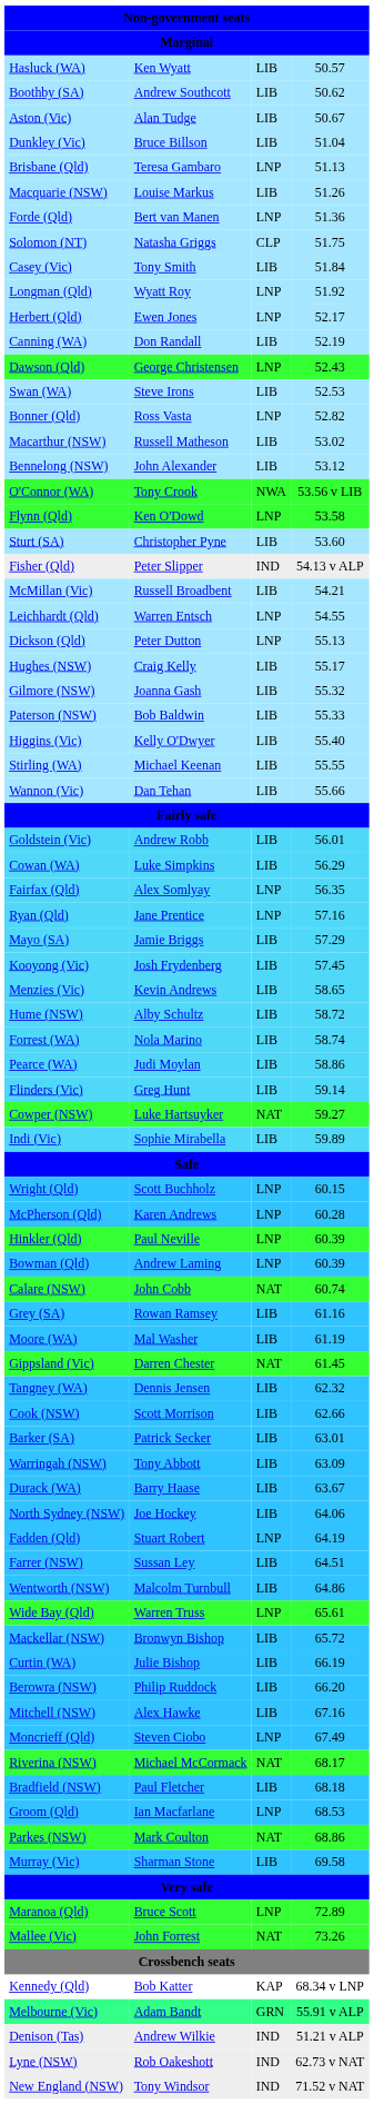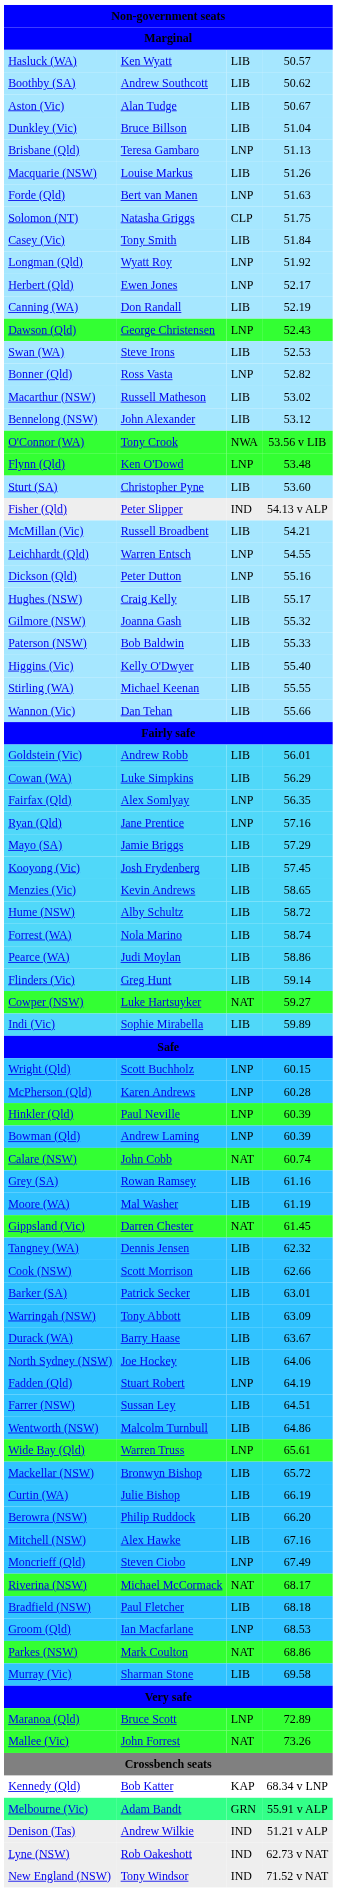 <table class="toccolours" align="left" cellpadding="5" cellspacing="0" style="margin-right: .5em; margin-top: .4em;font-size: 90%;">
 <tr>
 <td colspan=4 align="center" bgcolor="blue"><span><strong>Non-government seats</strong></span></td>
 </tr>
 <tr>
 <td colspan=4 align="center" bgcolor="blue"><span><strong>Marginal</strong></span></td>
 </tr>
 <tr bgcolor="A6E7FF">
 <td><a href='#'>Hasluck (WA)</a></td>
 <td><a href='#'>Ken Wyatt</a></td>
 <td>LIB</td>
 <td align="center">50.57</td>
 </tr>
 <tr bgcolor="A6E7FF">
 <td><a href='#'>Boothby (SA)</a></td>
 <td><a href='#'>Andrew Southcott</a></td>
 <td>LIB</td>
 <td align="center">50.62</td>
 </tr>
 <tr bgcolor="A6E7FF">
 <td><a href='#'>Aston (Vic)</a></td>
 <td><a href='#'>Alan Tudge</a></td>
 <td>LIB</td>
 <td align="center">50.67</td>
 </tr>
 <tr bgcolor="A6E7FF">
 <td><a href='#'>Dunkley (Vic)</a></td>
 <td><a href='#'>Bruce Billson</a></td>
 <td>LIB</td>
 <td align="center">51.04</td>
 </tr>
 <tr bgcolor="A6E7FF">
 <td><a href='#'>Brisbane (Qld)</a></td>
 <td><a href='#'>Teresa Gambaro</a></td>
 <td>LNP</td>
 <td align="center">51.13</td>
 </tr>
 <tr bgcolor="A6E7FF">
 <td><a href='#'>Macquarie (NSW)</a></td>
 <td><a href='#'>Louise Markus</a></td>
 <td>LIB</td>
 <td align="center">51.26</td>
 </tr>
 <tr bgcolor="A6E7FF">
 <td><a href='#'>Forde (Qld)</a></td>
 <td><a href='#'>Bert van Manen</a></td>
 <td>LNP</td>
-<td align="center">51.36</td>
+<td align="center">51.63</td>
 </tr>
 <tr bgcolor="A6E7FF">
 <td><a href='#'>Solomon (NT)</a></td>
 <td><a href='#'>Natasha Griggs</a></td>
 <td>CLP</td>
 <td align="center">51.75</td>
 </tr>
 <tr bgcolor="A6E7FF">
 <td><a href='#'>Casey (Vic)</a></td>
 <td><a href='#'>Tony Smith</a></td>
 <td>LIB</td>
 <td align="center">51.84</td>
 </tr>
 <tr bgcolor="A6E7FF">
 <td><a href='#'>Longman (Qld)</a></td>
 <td><a href='#'>Wyatt Roy</a></td>
 <td>LNP</td>
 <td align="center">51.92</td>
 </tr>
 <tr bgcolor="A6E7FF">
 <td><a href='#'>Herbert (Qld)</a></td>
 <td><a href='#'>Ewen Jones</a></td>
 <td>LNP</td>
 <td align="center">52.17</td>
 </tr>
 <tr bgcolor="A6E7FF">
 <td><a href='#'>Canning (WA)</a></td>
 <td><a href='#'>Don Randall</a></td>
 <td>LIB</td>
 <td align="center">52.19</td>
 </tr>
 <tr bgcolor="33FF33">
 <td><a href='#'>Dawson (Qld)</a></td>
 <td><a href='#'>George Christensen</a></td>
 <td>LNP</td>
 <td align="center">52.43</td>
 </tr>
 <tr bgcolor="A6E7FF">
 <td><a href='#'>Swan (WA)</a></td>
 <td><a href='#'>Steve Irons</a></td>
 <td>LIB</td>
 <td align="center">52.53</td>
 </tr>
 <tr bgcolor="A6E7FF">
 <td><a href='#'>Bonner (Qld)</a></td>
 <td><a href='#'>Ross Vasta</a></td>
 <td>LNP</td>
 <td align="center">52.82</td>
 </tr>
 <tr bgcolor="A6E7FF">
 <td><a href='#'>Macarthur (NSW)</a></td>
 <td><a href='#'>Russell Matheson</a></td>
 <td>LIB</td>
 <td align="center">53.02</td>
 </tr>
 <tr bgcolor="A6E7FF">
 <td><a href='#'>Bennelong (NSW)</a></td>
 <td><a href='#'>John Alexander</a></td>
 <td>LIB</td>
 <td align="center">53.12</td>
 </tr>
 <tr bgcolor="33FF33">
 <td><a href='#'>O'Connor (WA)</a></td>
 <td><a href='#'>Tony Crook</a></td>
 <td>NWA</td>
 <td align="center">53.56 v LIB</td>
 </tr>
 <tr bgcolor="33FF33">
 <td><a href='#'>Flynn (Qld)</a></td>
 <td><a href='#'>Ken O'Dowd</a></td>
 <td>LNP</td>
-<td align="center">53.58</td>
+<td align="center">53.48</td>
 </tr>
 <tr bgcolor="A6E7FF">
 <td><a href='#'>Sturt (SA)</a></td>
 <td><a href='#'>Christopher Pyne</a></td>
 <td>LIB</td>
 <td align="center">53.60</td>
 </tr>
 <tr bgcolor="EEEEEE">
 <td><a href='#'>Fisher (Qld)</a></td>
 <td><a href='#'>Peter Slipper</a></td>
 <td>IND</td>
 <td align="center">54.13 v ALP</td>
 </tr>
 <tr bgcolor="A6E7FF">
 <td><a href='#'>McMillan (Vic)</a></td>
 <td><a href='#'>Russell Broadbent</a></td>
 <td>LIB</td>
 <td align="center">54.21</td>
 </tr>
 <tr bgcolor="A6E7FF">
 <td><a href='#'>Leichhardt (Qld)</a></td>
 <td><a href='#'>Warren Entsch</a></td>
 <td>LNP</td>
 <td align="center">54.55</td>
 </tr>
 <tr bgcolor="A6E7FF">
 <td><a href='#'>Dickson (Qld)</a></td>
 <td><a href='#'>Peter Dutton</a></td>
 <td>LNP</td>
-<td align="center">55.13</td>
+<td align="center">55.16</td>
 </tr>
 <tr bgcolor="A6E7FF">
 <td><a href='#'>Hughes (NSW)</a></td>
 <td><a href='#'>Craig Kelly</a></td>
 <td>LIB</td>
 <td align="center">55.17</td>
 </tr>
 <tr bgcolor="A6E7FF">
 <td><a href='#'>Gilmore (NSW)</a></td>
 <td><a href='#'>Joanna Gash</a></td>
 <td>LIB</td>
 <td align="center">55.32</td>
 </tr>
 <tr bgcolor="A6E7FF">
 <td><a href='#'>Paterson (NSW)</a></td>
 <td><a href='#'>Bob Baldwin</a></td>
 <td>LIB</td>
 <td align="center">55.33</td>
 </tr>
 <tr bgcolor="A6E7FF">
 <td><a href='#'>Higgins (Vic)</a></td>
 <td><a href='#'>Kelly O'Dwyer</a></td>
 <td>LIB</td>
 <td align="center">55.40</td>
 </tr>
 <tr bgcolor="A6E7FF">
 <td><a href='#'>Stirling (WA)</a></td>
 <td><a href='#'>Michael Keenan</a></td>
 <td>LIB</td>
 <td align="center">55.55</td>
 </tr>
 <tr bgcolor="A6E7FF">
 <td><a href='#'>Wannon (Vic)</a></td>
 <td><a href='#'>Dan Tehan</a></td>
 <td>LIB</td>
 <td align="center">55.66</td>
 </tr>
 <tr>
 <td colspan=4 align="center" bgcolor="blue"><span><strong>Fairly safe</strong></span></td>
 </tr>
 <tr bgcolor="50D8F9">
 <td><a href='#'>Goldstein (Vic)</a></td>
 <td><a href='#'>Andrew Robb</a></td>
 <td>LIB</td>
 <td align="center">56.01</td>
 </tr>
 <tr bgcolor="50D8F9">
 <td><a href='#'>Cowan (WA)</a></td>
 <td><a href='#'>Luke Simpkins</a></td>
 <td>LIB</td>
 <td align="center">56.29</td>
 </tr>
 <tr bgcolor="50D8F9">
 <td><a href='#'>Fairfax (Qld)</a></td>
 <td><a href='#'>Alex Somlyay</a></td>
 <td>LNP</td>
 <td align="center">56.35</td>
 </tr>
 <tr bgcolor="50D8F9">
 <td><a href='#'>Ryan (Qld)</a></td>
 <td><a href='#'>Jane Prentice</a></td>
 <td>LNP</td>
 <td align="center">57.16</td>
 </tr>
 <tr bgcolor="50D8F9">
 <td><a href='#'>Mayo (SA)</a></td>
 <td><a href='#'>Jamie Briggs</a></td>
 <td>LIB</td>
 <td align="center">57.29</td>
 </tr>
 <tr bgcolor="50D8F9">
 <td><a href='#'>Kooyong (Vic)</a></td>
 <td><a href='#'>Josh Frydenberg</a></td>
 <td>LIB</td>
 <td align="center">57.45</td>
 </tr>
 <tr bgcolor="50D8F9">
 <td><a href='#'>Menzies (Vic)</a></td>
 <td><a href='#'>Kevin Andrews</a></td>
 <td>LIB</td>
 <td align="center">58.65</td>
 </tr>
 <tr bgcolor="50D8F9">
 <td><a href='#'>Hume (NSW)</a></td>
 <td><a href='#'>Alby Schultz</a></td>
 <td>LIB</td>
 <td align="center">58.72</td>
 </tr>
 <tr bgcolor="50D8F9">
 <td><a href='#'>Forrest (WA)</a></td>
 <td><a href='#'>Nola Marino</a></td>
 <td>LIB</td>
 <td align="center">58.74</td>
 </tr>
 <tr bgcolor="50D8F9">
 <td><a href='#'>Pearce (WA)</a></td>
 <td><a href='#'>Judi Moylan</a></td>
 <td>LIB</td>
 <td align="center">58.86</td>
 </tr>
 <tr bgcolor="50D8F9">
 <td><a href='#'>Flinders (Vic)</a></td>
 <td><a href='#'>Greg Hunt</a></td>
 <td>LIB</td>
 <td align="center">59.14</td>
 </tr>
 <tr bgcolor="33FF33">
 <td><a href='#'>Cowper (NSW)</a></td>
 <td><a href='#'>Luke Hartsuyker</a></td>
 <td>NAT</td>
 <td align="center">59.27</td>
 </tr>
 <tr bgcolor="50D8F9">
 <td><a href='#'>Indi (Vic)</a></td>
 <td><a href='#'>Sophie Mirabella</a></td>
 <td>LIB</td>
 <td align="center">59.89</td>
 </tr>
 <tr>
 <td colspan=4 align="center" bgcolor="blue"><span><strong>Safe</strong></span></td>
 </tr>
 <tr bgcolor="31C3FF">
 <td><a href='#'>Wright (Qld)</a></td>
 <td><a href='#'>Scott Buchholz</a></td>
 <td>LNP</td>
 <td align="center">60.15</td>
 </tr>
 <tr bgcolor="31C3FF">
 <td><a href='#'>McPherson (Qld)</a></td>
 <td><a href='#'>Karen Andrews</a></td>
 <td>LNP</td>
 <td align="center">60.28</td>
 </tr>
 <tr bgcolor="33FF33">
 <td><a href='#'>Hinkler (Qld)</a></td>
 <td><a href='#'>Paul Neville</a></td>
 <td>LNP</td>
 <td align="center">60.39</td>
 </tr>
 <tr bgcolor="31C3FF">
 <td><a href='#'>Bowman (Qld)</a></td>
 <td><a href='#'>Andrew Laming</a></td>
 <td>LNP</td>
 <td align="center">60.39</td>
 </tr>
 <tr bgcolor="33FF33">
 <td><a href='#'>Calare (NSW)</a></td>
 <td><a href='#'>John Cobb</a></td>
 <td>NAT</td>
 <td align="center">60.74</td>
 </tr>
 <tr bgcolor="31C3FF">
 <td><a href='#'>Grey (SA)</a></td>
 <td><a href='#'>Rowan Ramsey</a></td>
 <td>LIB</td>
 <td align="center">61.16</td>
 </tr>
 <tr bgcolor="31C3FF">
 <td><a href='#'>Moore (WA)</a></td>
 <td><a href='#'>Mal Washer</a></td>
 <td>LIB</td>
 <td align="center">61.19</td>
 </tr>
 <tr bgcolor="33FF33">
 <td><a href='#'>Gippsland (Vic)</a></td>
 <td><a href='#'>Darren Chester</a></td>
 <td>NAT</td>
 <td align="center">61.45</td>
 </tr>
 <tr bgcolor="31C3FF">
 <td><a href='#'>Tangney (WA)</a></td>
 <td><a href='#'>Dennis Jensen</a></td>
 <td>LIB</td>
 <td align="center">62.32</td>
 </tr>
 <tr bgcolor="31C3FF">
 <td><a href='#'>Cook (NSW)</a></td>
 <td><a href='#'>Scott Morrison</a></td>
 <td>LIB</td>
 <td align="center">62.66</td>
 </tr>
 <tr bgcolor="31C3FF">
 <td><a href='#'>Barker (SA)</a></td>
 <td><a href='#'>Patrick Secker</a></td>
 <td>LIB</td>
 <td align="center">63.01</td>
 </tr>
 <tr bgcolor="31C3FF">
 <td><a href='#'>Warringah (NSW)</a></td>
 <td><a href='#'>Tony Abbott</a></td>
 <td>LIB</td>
 <td align="center">63.09</td>
 </tr>
 <tr bgcolor="31C3FF">
 <td><a href='#'>Durack (WA)</a></td>
 <td><a href='#'>Barry Haase</a></td>
 <td>LIB</td>
 <td align="center">63.67</td>
 </tr>
 <tr bgcolor="31C3FF">
 <td><a href='#'>North Sydney (NSW)</a></td>
 <td><a href='#'>Joe Hockey</a></td>
 <td>LIB</td>
 <td align="center">64.06</td>
 </tr>
 <tr bgcolor="31C3FF">
 <td><a href='#'>Fadden (Qld)</a></td>
 <td><a href='#'>Stuart Robert</a></td>
 <td>LNP</td>
 <td align="center">64.19</td>
 </tr>
 <tr bgcolor="31C3FF">
 <td><a href='#'>Farrer (NSW)</a></td>
 <td><a href='#'>Sussan Ley</a></td>
 <td>LIB</td>
 <td align="center">64.51</td>
 </tr>
 <tr bgcolor="31C3FF">
 <td><a href='#'>Wentworth (NSW)</a></td>
 <td><a href='#'>Malcolm Turnbull</a></td>
 <td>LIB</td>
 <td align="center">64.86</td>
 </tr>
 <tr bgcolor="33FF33">
 <td><a href='#'>Wide Bay (Qld)</a></td>
 <td><a href='#'>Warren Truss</a></td>
 <td>LNP</td>
 <td align="center">65.61</td>
 </tr>
 <tr bgcolor="31C3FF">
 <td><a href='#'>Mackellar (NSW)</a></td>
 <td><a href='#'>Bronwyn Bishop</a></td>
 <td>LIB</td>
 <td align="center">65.72</td>
 </tr>
 <tr bgcolor="31C3FF">
 <td><a href='#'>Curtin (WA)</a></td>
 <td><a href='#'>Julie Bishop</a></td>
 <td>LIB</td>
 <td align="center">66.19</td>
 </tr>
 <tr bgcolor="31C3FF">
 <td><a href='#'>Berowra (NSW)</a></td>
 <td><a href='#'>Philip Ruddock</a></td>
 <td>LIB</td>
 <td align="center">66.20</td>
 </tr>
 <tr bgcolor="31C3FF">
 <td><a href='#'>Mitchell (NSW)</a></td>
 <td><a href='#'>Alex Hawke</a></td>
 <td>LIB</td>
 <td align="center">67.16</td>
 </tr>
 <tr bgcolor="31C3FF">
 <td><a href='#'>Moncrieff (Qld)</a></td>
 <td><a href='#'>Steven Ciobo</a></td>
 <td>LNP</td>
 <td align="center">67.49</td>
 </tr>
 <tr bgcolor="33FF33">
 <td><a href='#'>Riverina (NSW)</a></td>
 <td><a href='#'>Michael McCormack</a></td>
 <td>NAT</td>
 <td align="center">68.17</td>
 </tr>
 <tr bgcolor="31C3FF">
 <td><a href='#'>Bradfield (NSW)</a></td>
 <td><a href='#'>Paul Fletcher</a></td>
 <td>LIB</td>
 <td align="center">68.18</td>
 </tr>
 <tr bgcolor="31C3FF">
 <td><a href='#'>Groom (Qld)</a></td>
 <td><a href='#'>Ian Macfarlane</a></td>
 <td>LNP</td>
 <td align="center">68.53</td>
 </tr>
 <tr bgcolor="33FF33">
 <td><a href='#'>Parkes (NSW)</a></td>
 <td><a href='#'>Mark Coulton</a></td>
 <td>NAT</td>
 <td align="center">68.86</td>
 </tr>
 <tr bgcolor="31C3FF">
 <td><a href='#'>Murray (Vic)</a></td>
 <td><a href='#'>Sharman Stone</a></td>
 <td>LIB</td>
 <td align="center">69.58</td>
 </tr>
 <tr>
 <td colspan=4 align="center" bgcolor="blue"><span><strong>Very safe</strong></span></td>
 </tr>
 <tr bgcolor="33FF33">
 <td><a href='#'>Maranoa (Qld)</a></td>
 <td><a href='#'>Bruce Scott</a></td>
 <td>LNP</td>
 <td align="center">72.89</td>
 </tr>
 <tr bgcolor="33FF33">
 <td><a href='#'>Mallee (Vic)</a></td>
 <td><a href='#'>John Forrest</a></td>
 <td>NAT</td>
 <td align="center">73.26</td>
 </tr>
 <tr>
 <td colspan=4 align="center" bgcolor="gray"><span><strong>Crossbench seats</strong></span></td>
 </tr>
 <tr>
 <td><a href='#'>Kennedy (Qld)</a></td>
 <td><a href='#'>Bob Katter</a></td>
 <td>KAP</td>
 <td align="center">68.34 v LNP</td>
 </tr>
 <tr bgcolor="33FF88">
 <td><a href='#'>Melbourne (Vic)</a></td>
 <td><a href='#'>Adam Bandt</a></td>
 <td>GRN</td>
 <td align="center">55.91 v ALP</td>
 </tr>
 <tr bgcolor="EEEEEE">
 <td><a href='#'>Denison (Tas)</a></td>
 <td><a href='#'>Andrew Wilkie</a></td>
 <td>IND</td>
 <td align="center">51.21 v ALP</td>
 </tr>
 <tr bgcolor="EEEEEE">
 <td><a href='#'>Lyne (NSW)</a></td>
 <td><a href='#'>Rob Oakeshott</a></td>
 <td>IND</td>
 <td align="center">62.73 v NAT</td>
 </tr>
 <tr bgcolor="EEEEEE">
 <td><a href='#'>New England (NSW)</a></td>
 <td><a href='#'>Tony Windsor</a></td>
 <td>IND</td>
 <td align="center">71.52 v NAT</td>
 </tr>
 </table>
